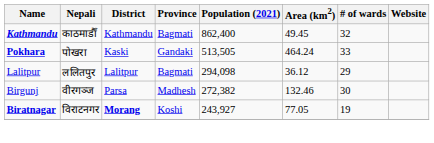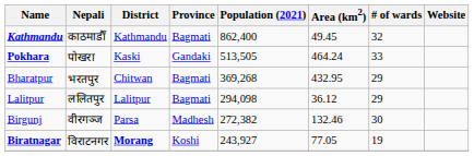 <table class="wikitable sortable static-row-numbers static-row-header-text">
 <tr>
 <th>Name</th>
 <th>Nepali</th>
 <th>District</th>
 <th>Province</th>
 <th>Population (<a href='#'>2021</a>)</th>
 <th>Area (km<sup>2</sup>)</th>
 <th># of wards</th>
 <th>Website</th>
 </tr>
 <tr>
 <td><strong><em><a href='#'>Kathmandu</a></em></strong></td>
 <td>काठमाडौँ</td>
 <td><a href='#'>Kathmandu</a></td>
 <td><a href='#'>Bagmati</a></td>
 <td>862,400</td>
 <td>49.45</td>
 <td>32</td>
 <td></td>
 </tr>
 <tr>
 <td><strong><a href='#'>Pokhara</a></strong></td>
 <td>पोखरा</td>
 <td><a href='#'>Kaski</a></td>
 <td><a href='#'>Gandaki</a></td>
 <td>513,505</td>
 <td>464.24</td>
 <td>33</td>
+<td></td>
+</tr>
+<tr>
+<td><a href='#'>Bharatpur</a></td>
+<td>भरतपुर</td>
+<td><a href='#'>Chitwan</a></td>
+<td><a href='#'>Bagmati</a></td>
+<td>369,268</td>
+<td>432.95</td>
+<td>29</td>
 <td></td>
 </tr>
 <tr>
 <td><a href='#'>Lalitpur</a></td>
 <td>ललितपुर</td>
 <td><a href='#'>Lalitpur</a></td>
 <td><a href='#'>Bagmati</a></td>
 <td>294,098</td>
 <td>36.12</td>
 <td>29</td>
 <td></td>
 </tr>
 <tr>
 <td><a href='#'>Birgunj</a></td>
 <td>वीरगञ्ज</td>
 <td><a href='#'>Parsa</a></td>
 <td><a href='#'>Madhesh</a></td>
 <td>272,382</td>
 <td>132.46</td>
 <td>30</td>
 <td></td>
 </tr>
 <tr>
 <td><strong><a href='#'>Biratnagar</a></strong></td>
 <td>विराटनगर</td>
 <td><strong><a href='#'>Morang</a></strong></td>
 <td><a href='#'>Koshi</a></td>
 <td>243,927</td>
 <td>77.05</td>
 <td>19</td>
 <td></td>
 </tr>
 <tr>
 </tr>
 </table>
